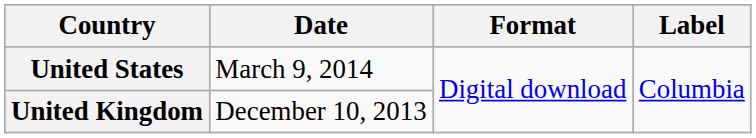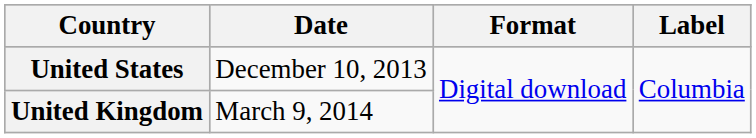 <table class="wikitable plainrowheaders">
 <tr>
 <th scope="col">Country</th>
 <th scope="col">Date</th>
 <th scope="col">Format</th>
 <th scope="col">Label</th>
 </tr>
 <tr>
 <th scope="row">United States</th>
-<td rowspan="row">March 9, 2014</td>
+<td rowspan="row">December 10, 2013</td>
 <td rowspan="2"><a href='#'>Digital download</a></td>
 <td rowspan="2"><a href='#'>Columbia</a></td>
 </tr>
 <tr>
 <th scope="row">United Kingdom</th>
-<td rowspan="row">December 10, 2013</td>
+<td rowspan="row">March 9, 2014</td>
 </tr>
 </table>
